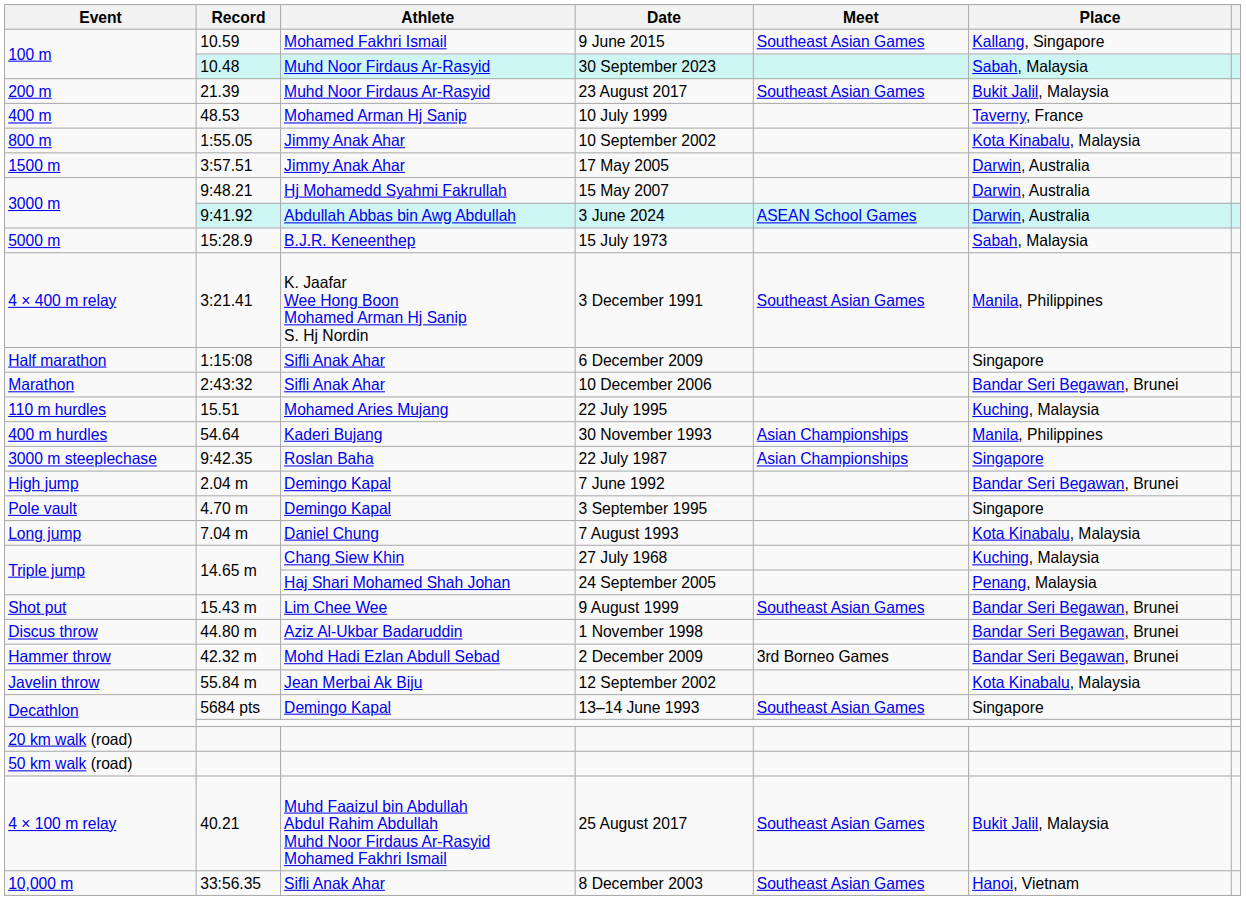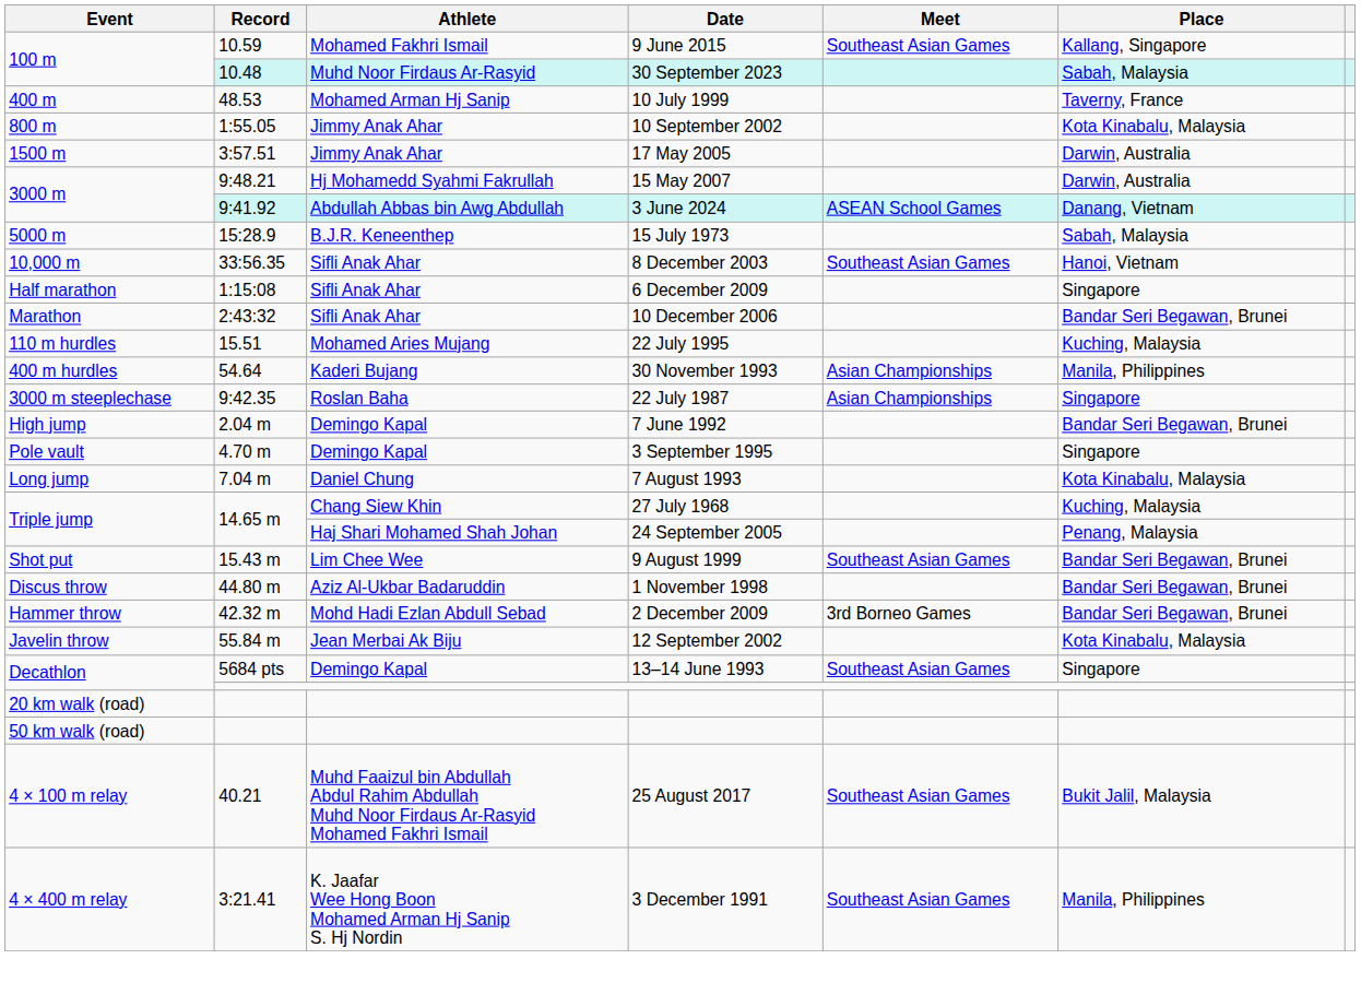 <table class="wikitable" style="font-size:95%; width: 95%;">
 <tr>
 <th>Event</th>
 <th>Record</th>
 <th>Athlete</th>
 <th>Date</th>
 <th>Meet</th>
 <th>Place</th>
 <th></th>
 </tr>
 <tr>
 <td rowspan=2><a href='#'>100 m</a></td>
 <td>10.59 </td>
 <td><a href='#'>Mohamed Fakhri Ismail</a></td>
 <td>9 June 2015</td>
 <td><a href='#'>Southeast Asian Games</a></td>
 <td><a href='#'>Kallang</a>, Singapore</td>
 <td></td>
 </tr>
 <tr style="background:#cef6f5;">
 <td>10.48 </td>
 <td><a href='#'>Muhd Noor Firdaus Ar-Rasyid</a></td>
 <td>30 September 2023</td>
 <td></td>
 <td><a href='#'>Sabah</a>, Malaysia</td>
-<td></td>
-</tr>
-<tr>
-<td><a href='#'>200 m</a></td>
-<td>21.39 </td>
-<td><a href='#'>Muhd Noor Firdaus Ar-Rasyid</a></td>
-<td>23 August 2017</td>
-<td><a href='#'>Southeast Asian Games</a></td>
-<td><a href='#'>Bukit Jalil</a>, Malaysia</td>
 <td></td>
 </tr>
 <tr>
 <td><a href='#'>400 m</a></td>
 <td>48.53</td>
 <td><a href='#'>Mohamed Arman Hj Sanip</a></td>
 <td>10 July 1999</td>
 <td></td>
 <td><a href='#'>Taverny</a>, France</td>
 <td></td>
 </tr>
 <tr>
 <td><a href='#'>800 m</a></td>
 <td>1:55.05</td>
 <td><a href='#'>Jimmy Anak Ahar</a></td>
 <td>10 September 2002</td>
 <td></td>
 <td><a href='#'>Kota Kinabalu</a>, Malaysia</td>
 <td></td>
 </tr>
 <tr>
 <td><a href='#'>1500 m</a></td>
 <td>3:57.51</td>
 <td><a href='#'>Jimmy Anak Ahar</a></td>
 <td>17 May 2005</td>
 <td></td>
 <td><a href='#'>Darwin</a>, Australia</td>
 <td></td>
 </tr>
 <tr>
 <td rowspan=2><a href='#'>3000 m</a></td>
 <td>9:48.21</td>
 <td><a href='#'>Hj Mohamedd Syahmi Fakrullah</a></td>
 <td>15 May 2007</td>
 <td></td>
 <td><a href='#'>Darwin</a>, Australia</td>
 <td></td>
 </tr>
 <tr style="background:#cef6f5;">
 <td>9:41.92</td>
 <td><a href='#'>Abdullah Abbas bin Awg Abdullah</a></td>
 <td>3 June 2024</td>
 <td><a href='#'>ASEAN School Games</a></td>
-<td><a href='#'>Darwin</a>, Australia</td>
+<td><a href='#'>Danang</a>, Vietnam</td>
 <td></td>
 </tr>
 <tr>
 <td><a href='#'>5000 m</a></td>
 <td>15:28.9</td>
 <td><a href='#'>B.J.R. Keneenthep</a></td>
 <td>15 July 1973</td>
 <td></td>
 <td><a href='#'>Sabah</a>, Malaysia</td>
 <td></td>
 </tr>
 <tr>
-<td><a href='#'>4 × 400 m relay</a></td>
-<td>3:21.41</td>
-<td><br>K. Jaafar<br><a href='#'>Wee Hong Boon</a><br><a href='#'>Mohamed Arman Hj Sanip</a><br>S. Hj Nordin</td>
-<td>3 December 1991</td>
+<td><a href='#'>10,000 m</a></td>
+<td>33:56.35</td>
+<td><a href='#'>Sifli Anak Ahar</a></td>
+<td>8 December 2003</td>
 <td><a href='#'>Southeast Asian Games</a></td>
-<td><a href='#'>Manila</a>, Philippines</td>
+<td><a href='#'>Hanoi</a>, Vietnam</td>
 <td></td>
 </tr>
 <tr>
 <td><a href='#'>Half marathon</a></td>
 <td>1:15:08</td>
 <td><a href='#'>Sifli Anak Ahar</a></td>
 <td>6 December 2009</td>
 <td></td>
 <td>Singapore</td>
 <td></td>
 </tr>
 <tr>
 <td><a href='#'>Marathon</a></td>
 <td>2:43:32</td>
 <td><a href='#'>Sifli Anak Ahar</a></td>
 <td>10 December 2006</td>
 <td></td>
 <td><a href='#'>Bandar Seri Begawan</a>, Brunei</td>
 <td></td>
 </tr>
 <tr>
 <td><a href='#'>110 m hurdles</a></td>
 <td>15.51</td>
 <td><a href='#'>Mohamed Aries Mujang</a></td>
 <td>22 July 1995</td>
 <td></td>
 <td><a href='#'>Kuching</a>, Malaysia</td>
 <td></td>
 </tr>
 <tr>
 <td><a href='#'>400 m hurdles</a></td>
 <td>54.64</td>
 <td><a href='#'>Kaderi Bujang</a></td>
 <td>30 November 1993</td>
 <td><a href='#'>Asian Championships</a></td>
 <td><a href='#'>Manila</a>, Philippines</td>
 <td></td>
 </tr>
 <tr>
 <td><a href='#'>3000 m steeplechase</a></td>
 <td>9:42.35</td>
 <td><a href='#'>Roslan Baha</a></td>
 <td>22 July 1987</td>
 <td><a href='#'>Asian Championships</a></td>
 <td><a href='#'>Singapore</a></td>
 <td></td>
 </tr>
 <tr>
 <td><a href='#'>High jump</a></td>
 <td>2.04 m</td>
 <td><a href='#'>Demingo Kapal</a></td>
 <td>7 June 1992</td>
 <td></td>
 <td><a href='#'>Bandar Seri Begawan</a>, Brunei</td>
 <td></td>
 </tr>
 <tr>
 <td><a href='#'>Pole vault</a></td>
 <td>4.70 m</td>
 <td><a href='#'>Demingo Kapal</a></td>
 <td>3 September 1995</td>
 <td></td>
 <td>Singapore</td>
 <td></td>
 </tr>
 <tr>
 <td><a href='#'>Long jump</a></td>
 <td>7.04 m</td>
 <td><a href='#'>Daniel Chung</a></td>
 <td>7 August 1993</td>
 <td></td>
 <td><a href='#'>Kota Kinabalu</a>, Malaysia</td>
 <td></td>
 </tr>
 <tr>
 <td rowspan=2><a href='#'>Triple jump</a></td>
 <td rowspan=2>14.65 m</td>
 <td><a href='#'>Chang Siew Khin</a></td>
 <td>27 July 1968</td>
 <td></td>
 <td><a href='#'>Kuching</a>, Malaysia</td>
 <td></td>
 </tr>
 <tr>
 <td><a href='#'>Haj Shari Mohamed Shah Johan</a></td>
 <td>24 September 2005</td>
 <td></td>
 <td><a href='#'>Penang</a>, Malaysia</td>
 <td></td>
 </tr>
 <tr>
 <td><a href='#'>Shot put</a></td>
 <td>15.43 m</td>
 <td><a href='#'>Lim Chee Wee</a></td>
 <td>9 August 1999</td>
 <td><a href='#'>Southeast Asian Games</a></td>
 <td><a href='#'>Bandar Seri Begawan</a>, Brunei</td>
 <td></td>
 </tr>
 <tr>
 <td><a href='#'>Discus throw</a></td>
 <td>44.80 m</td>
 <td><a href='#'>Aziz Al-Ukbar Badaruddin</a></td>
 <td>1 November 1998</td>
 <td></td>
 <td><a href='#'>Bandar Seri Begawan</a>, Brunei</td>
 <td></td>
 </tr>
 <tr>
 <td><a href='#'>Hammer throw</a></td>
 <td>42.32 m</td>
 <td><a href='#'>Mohd Hadi Ezlan Abdull Sebad</a></td>
 <td>2 December 2009</td>
 <td>3rd Borneo Games</td>
 <td><a href='#'>Bandar Seri Begawan</a>, Brunei</td>
 <td></td>
 </tr>
 <tr>
 <td><a href='#'>Javelin throw</a></td>
 <td>55.84 m</td>
 <td><a href='#'>Jean Merbai Ak Biju</a></td>
 <td>12 September 2002</td>
 <td></td>
 <td><a href='#'>Kota Kinabalu</a>, Malaysia</td>
 <td></td>
 </tr>
 <tr>
 <td rowspan=2><a href='#'>Decathlon</a></td>
 <td>5684 pts</td>
 <td><a href='#'>Demingo Kapal</a></td>
 <td>13–14 June 1993</td>
 <td><a href='#'>Southeast Asian Games</a></td>
 <td>Singapore</td>
 <td></td>
 </tr>
 <tr>
 <td colspan=5></td>
 <td></td>
 </tr>
 <tr>
 <td><a href='#'>20 km walk</a> (road)</td>
 <td></td>
 <td></td>
 <td></td>
 <td></td>
 <td></td>
 <td></td>
 </tr>
 <tr>
 <td><a href='#'>50 km walk</a> (road)</td>
 <td></td>
 <td></td>
 <td></td>
 <td></td>
 <td></td>
 <td></td>
 </tr>
 <tr>
 <td><a href='#'>4 × 100 m relay</a></td>
 <td>40.21</td>
 <td><br><a href='#'>Muhd Faaizul bin Abdullah</a><br><a href='#'>Abdul Rahim Abdullah</a><br><a href='#'>Muhd Noor Firdaus Ar-Rasyid</a><br><a href='#'>Mohamed Fakhri Ismail</a></td>
 <td>25 August 2017</td>
 <td><a href='#'>Southeast Asian Games</a></td>
 <td><a href='#'>Bukit Jalil</a>, Malaysia</td>
 <td></td>
 </tr>
 <tr>
-<td><a href='#'>10,000 m</a></td>
-<td>33:56.35</td>
-<td><a href='#'>Sifli Anak Ahar</a></td>
-<td>8 December 2003</td>
+<td><a href='#'>4 × 400 m relay</a></td>
+<td>3:21.41</td>
+<td><br>K. Jaafar<br><a href='#'>Wee Hong Boon</a><br><a href='#'>Mohamed Arman Hj Sanip</a><br>S. Hj Nordin</td>
+<td>3 December 1991</td>
 <td><a href='#'>Southeast Asian Games</a></td>
-<td><a href='#'>Hanoi</a>, Vietnam</td>
+<td><a href='#'>Manila</a>, Philippines</td>
 <td></td>
 </tr>
 </table>
